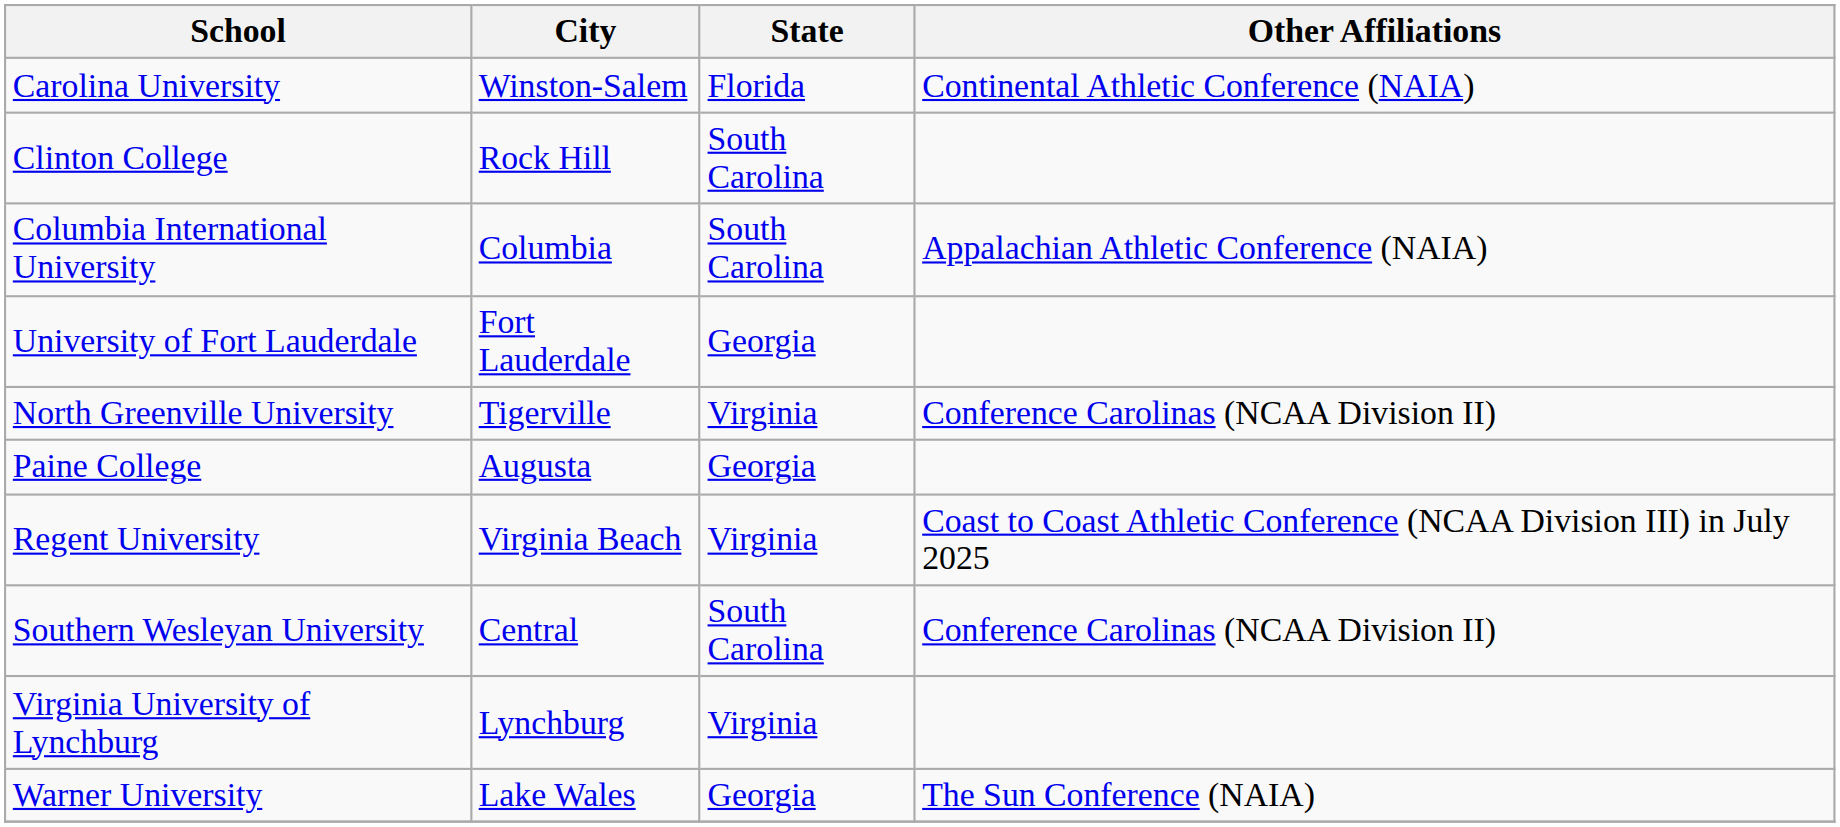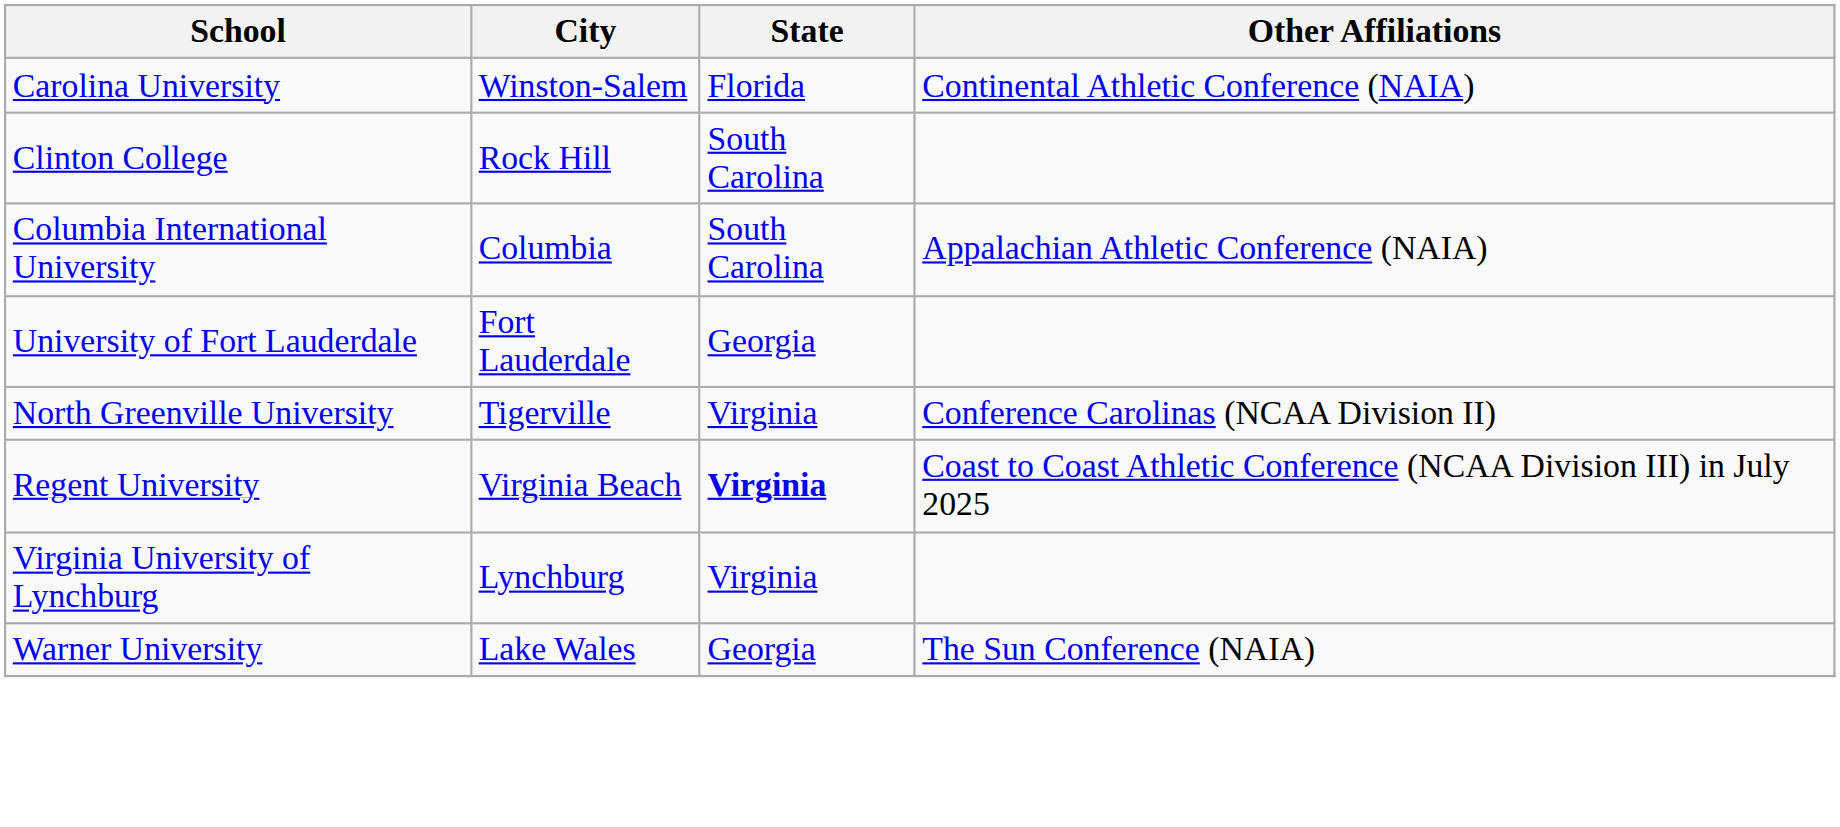 <table class="wikitable sortable">
 <tr>
 <th>School</th>
 <th>City</th>
 <th>State</th>
 <th>Other Affiliations</th>
 </tr>
 <tr>
 <td><a href='#'>Carolina University</a></td>
 <td><a href='#'>Winston-Salem</a></td>
 <td><a href='#'>Florida</a></td>
 <td><a href='#'>Continental Athletic Conference</a> (<a href='#'>NAIA</a>)</td>
 </tr>
 <tr>
 <td><a href='#'>Clinton College</a></td>
 <td><a href='#'>Rock Hill</a></td>
 <td><a href='#'>South Carolina</a></td>
 <td></td>
 </tr>
 <tr>
 <td><a href='#'>Columbia International University</a></td>
 <td><a href='#'>Columbia</a></td>
 <td><a href='#'>South Carolina</a></td>
 <td><a href='#'>Appalachian Athletic Conference</a> (NAIA)</td>
 </tr>
 <tr>
 <td><a href='#'>University of Fort Lauderdale</a></td>
 <td><a href='#'>Fort Lauderdale</a></td>
 <td><a href='#'>Georgia</a></td>
 <td></td>
 </tr>
 <tr>
 <td><a href='#'>North Greenville University</a></td>
 <td><a href='#'>Tigerville</a></td>
 <td><a href='#'>Virginia</a></td>
 <td><a href='#'>Conference Carolinas</a> (NCAA Division II)</td>
 </tr>
 <tr>
-<td><a href='#'>Paine College</a></td>
-<td><a href='#'>Augusta</a></td>
-<td><a href='#'>Georgia</a></td>
-<td></td>
-</tr>
-<tr>
 <td><a href='#'>Regent University</a></td>
 <td><a href='#'>Virginia Beach</a></td>
-<td><a href='#'>Virginia</a></td>
+<td><strong><a href='#'>Virginia</a></strong></td>
 <td><a href='#'>Coast to Coast Athletic Conference</a> (NCAA Division III) in July 2025</td>
-</tr>
-<tr>
-<td><a href='#'>Southern Wesleyan University</a></td>
-<td><a href='#'>Central</a></td>
-<td><a href='#'>South Carolina</a></td>
-<td><a href='#'>Conference Carolinas</a> (NCAA Division II)</td>
 </tr>
 <tr>
 <td><a href='#'>Virginia University of Lynchburg</a></td>
 <td><a href='#'>Lynchburg</a></td>
 <td><a href='#'>Virginia</a></td>
 <td></td>
 </tr>
 <tr>
 <td><a href='#'>Warner University</a></td>
 <td><a href='#'>Lake Wales</a></td>
 <td><a href='#'>Georgia</a></td>
 <td><a href='#'>The Sun Conference</a> (NAIA)</td>
 </tr>
 <tr>
 </tr>
 </table>
